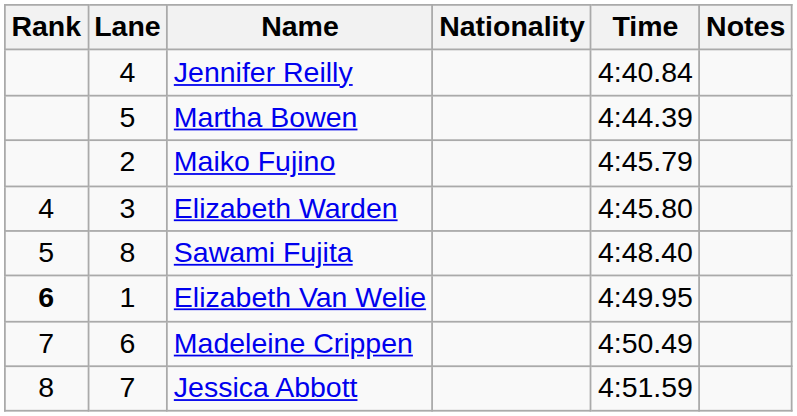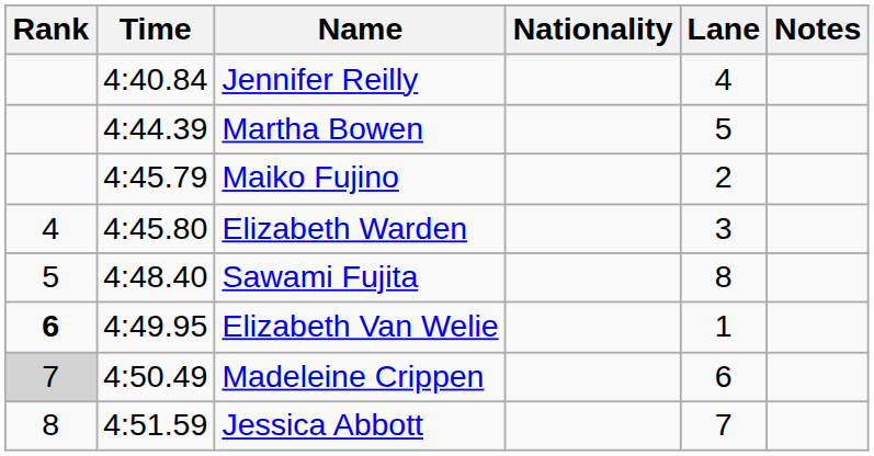 <table class="wikitable sortable" style="text-align:center">
 <tr>
 <th>Rank</th>
-<th>Lane</th>
+<th>Time</th>
 <th>Name</th>
 <th>Nationality</th>
-<th>Time</th>
+<th>Lane</th>
 <th>Notes</th>
 </tr>
 <tr>
 <td></td>
-<td>4</td>
+<td>4:40.84</td>
 <td align=left><a href='#'>Jennifer Reilly</a></td>
 <td align=left></td>
-<td>4:40.84</td>
+<td>4</td>
 <td></td>
 </tr>
 <tr>
 <td></td>
-<td>5</td>
+<td>4:44.39</td>
 <td align=left><a href='#'>Martha Bowen</a></td>
 <td align=left></td>
-<td>4:44.39</td>
+<td>5</td>
 <td></td>
 </tr>
 <tr>
 <td></td>
-<td>2</td>
+<td>4:45.79</td>
 <td align=left><a href='#'>Maiko Fujino</a></td>
 <td align=left></td>
-<td>4:45.79</td>
+<td>2</td>
 <td></td>
 </tr>
 <tr>
 <td>4</td>
-<td>3</td>
+<td>4:45.80</td>
 <td align=left><a href='#'>Elizabeth Warden</a></td>
 <td align=left></td>
-<td>4:45.80</td>
+<td>3</td>
 <td></td>
 </tr>
 <tr>
 <td>5</td>
-<td>8</td>
+<td>4:48.40</td>
 <td align=left><a href='#'>Sawami Fujita</a></td>
 <td align=left></td>
-<td>4:48.40</td>
+<td>8</td>
 <td></td>
 </tr>
 <tr>
 <td><strong>6</strong></td>
-<td>1</td>
+<td>4:49.95</td>
 <td align=left><a href='#'>Elizabeth Van Welie</a></td>
 <td align=left></td>
-<td>4:49.95</td>
+<td>1</td>
 <td></td>
 </tr>
 <tr>
-<td>7</td>
-<td>6</td>
+<td style="background: lightgrey;">7</td>
+<td>4:50.49</td>
 <td align=left><a href='#'>Madeleine Crippen</a></td>
 <td align=left></td>
-<td>4:50.49</td>
+<td>6</td>
 <td></td>
 </tr>
 <tr>
 <td>8</td>
-<td>7</td>
+<td>4:51.59</td>
 <td align=left><a href='#'>Jessica Abbott</a></td>
 <td align=left></td>
-<td>4:51.59</td>
+<td>7</td>
 <td></td>
 </tr>
 </table>
